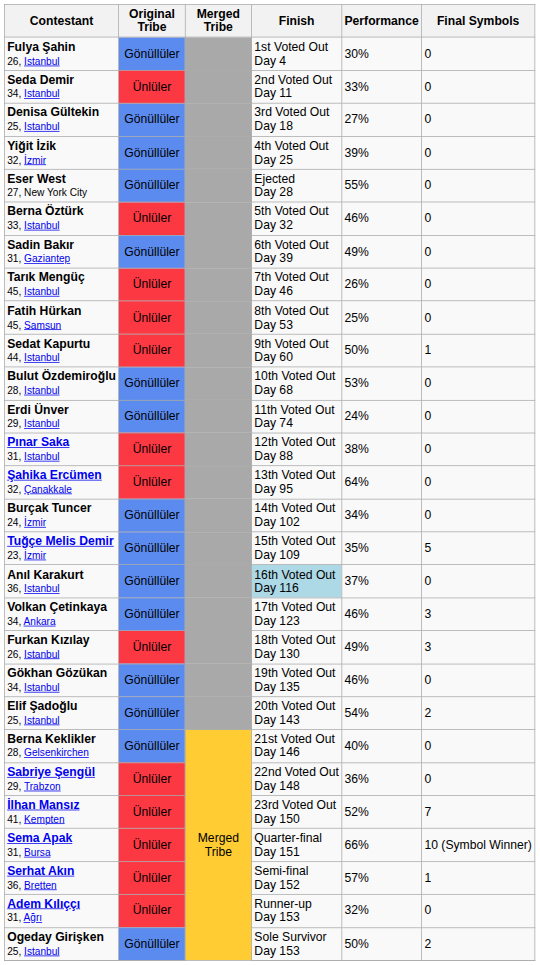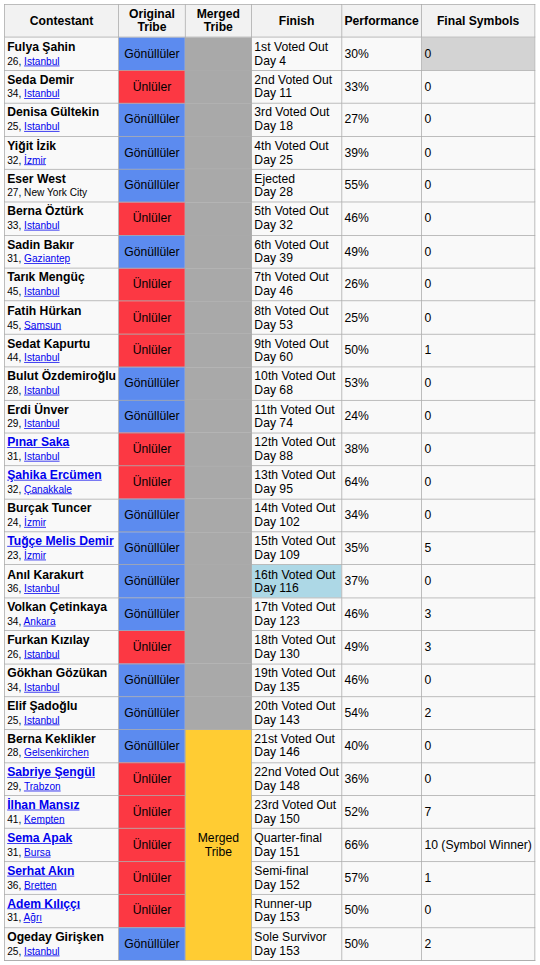 <table class="wikitable sortable mw-collapsible mw-collapsed" style="text-align:left">
 <tr>
 <th>Contestant</th>
 <th width=80>Original Tribe</th>
 <th width=80>Merged Tribe</th>
 <th>Finish</th>
 <th>Performance</th>
 <th>Final Symbols</th>
 </tr>
 <tr>
 <td align="left"><strong>Fulya Şahin</strong><br><small>26, <a href='#'>Istanbul</a></small></td>
 <td bgcolor="#5C8BEF" align=center><span>Gönüllüler</span></td>
 <td bgcolor="darkgray"></td>
 <td>1st Voted Out<br>Day 4</td>
 <td>30%</td>
-<td>0</td>
+<td style="background: lightgrey;">0</td>
 </tr>
 <tr>
 <td align="left"><strong>Seda Demir</strong><br><small>34, <a href='#'>Istanbul</a></small></td>
 <td bgcolor="#FC3843" align=center><span>Ünlüler</span></td>
 <td bgcolor="darkgray"></td>
 <td>2nd Voted Out<br>Day 11</td>
 <td>33%</td>
 <td>0</td>
 </tr>
 <tr>
 <td align="left"><strong>Denisa Gültekin</strong><br><small>25, <a href='#'>Istanbul</a></small></td>
 <td bgcolor="#5C8BEF" align=center><span>Gönüllüler</span></td>
 <td bgcolor="darkgray"></td>
 <td>3rd Voted Out<br>Day 18</td>
 <td>27%</td>
 <td>0</td>
 </tr>
 <tr>
 <td align="left"><strong>Yiğit İzik</strong><br><small>32, <a href='#'>İzmir</a></small></td>
 <td bgcolor="#5C8BEF" align=center><span>Gönüllüler</span></td>
 <td bgcolor="darkgray"></td>
 <td>4th Voted Out<br>Day 25</td>
 <td>39%</td>
 <td>0</td>
 </tr>
 <tr>
 <td align="left"><strong>Eser West</strong><br><small>27, New York City</small></td>
 <td bgcolor="#5C8BEF" align=center><span>Gönüllüler</span></td>
 <td bgcolor="darkgray"></td>
 <td>Ejected<br>Day 28</td>
 <td>55%</td>
 <td>0</td>
 </tr>
 <tr>
 <td align="left"><strong>Berna Öztürk</strong><br><small>33, <a href='#'>Istanbul</a></small></td>
 <td bgcolor="#FC3843" align=center><span>Ünlüler</span></td>
 <td bgcolor="darkgray"></td>
 <td>5th Voted Out<br>Day 32</td>
 <td>46%</td>
 <td>0</td>
 </tr>
 <tr>
 <td align="left"><strong>Sadin Bakır</strong><br><small>31, <a href='#'>Gaziantep</a></small></td>
 <td bgcolor="#5C8BEF" align=center><span>Gönüllüler</span></td>
 <td bgcolor="darkgray"></td>
 <td>6th Voted Out<br>Day 39</td>
 <td>49%</td>
 <td>0</td>
 </tr>
 <tr>
 <td align="left"><strong>Tarık Mengüç</strong><br><small>45, <a href='#'>Istanbul</a></small></td>
 <td bgcolor="#FC3843" align=center><span>Ünlüler</span></td>
 <td bgcolor="darkgray"></td>
 <td>7th Voted Out<br>Day 46</td>
 <td>26%</td>
 <td>0</td>
 </tr>
 <tr>
 <td align="left"><strong>Fatih Hürkan</strong><br><small>45, <a href='#'>Samsun</a></small></td>
 <td bgcolor="#FC3843" align=center><span>Ünlüler</span></td>
 <td bgcolor="darkgray"></td>
 <td>8th Voted Out<br>Day 53</td>
 <td>25%</td>
 <td>0</td>
 </tr>
 <tr>
 <td align="left"><strong>Sedat Kapurtu</strong><br><small>44, <a href='#'>Istanbul</a></small></td>
 <td bgcolor="#FC3843" align=center><span>Ünlüler</span></td>
 <td bgcolor="darkgray"></td>
 <td>9th Voted Out<br>Day 60</td>
 <td>50%</td>
 <td>1</td>
 </tr>
 <tr>
 <td align="left"><strong>Bulut Özdemiroğlu</strong><br><small>28, <a href='#'>Istanbul</a></small></td>
 <td bgcolor="#5C8BEF" align=center><span>Gönüllüler</span></td>
 <td bgcolor="darkgray"></td>
 <td>10th Voted Out<br>Day 68</td>
 <td>53%</td>
 <td>0</td>
 </tr>
 <tr>
 <td align="left"><strong>Erdi Ünver</strong><br><small>29, <a href='#'>Istanbul</a></small></td>
 <td bgcolor="#5C8BEF" align=center><span>Gönüllüler</span></td>
 <td bgcolor="darkgray"></td>
 <td>11th Voted Out<br>Day 74</td>
 <td>24%</td>
 <td>0</td>
 </tr>
 <tr>
 <td align="left"><strong><a href='#'>Pınar Saka</a></strong><br><small>31, <a href='#'>Istanbul</a></small></td>
 <td bgcolor="#FC3843" align=center><span>Ünlüler</span></td>
 <td bgcolor="darkgray"></td>
 <td>12th Voted Out<br>Day 88</td>
 <td>38%</td>
 <td>0</td>
 </tr>
 <tr>
 <td align="left"><strong><a href='#'>Şahika Ercümen</a></strong><br><small>32, <a href='#'>Çanakkale</a></small></td>
 <td bgcolor="#FC3843" align=center><span>Ünlüler</span></td>
 <td bgcolor="darkgray"></td>
 <td>13th Voted Out<br>Day 95</td>
 <td>64%</td>
 <td>0</td>
 </tr>
 <tr>
 <td align="left"><strong>Burçak Tuncer</strong><br><small>24, <a href='#'>İzmir</a></small></td>
 <td bgcolor="#5C8BEF" align=center><span>Gönüllüler</span></td>
 <td bgcolor="darkgray"></td>
 <td>14th Voted Out<br>Day 102</td>
 <td>34%</td>
 <td>0</td>
 </tr>
 <tr>
 <td align="left"><strong><a href='#'>Tuğçe Melis Demir</a></strong><br><small>23, <a href='#'>İzmir</a></small></td>
 <td bgcolor="#5C8BEF" align=center><span>Gönüllüler</span></td>
 <td bgcolor="darkgray"></td>
 <td>15th Voted Out <br>Day 109</td>
 <td>35%</td>
 <td>5</td>
 </tr>
 <tr>
 <td align="left"><strong>Anıl Karakurt</strong><br><small>36, <a href='#'>Istanbul</a></small></td>
 <td bgcolor="#5C8BEF" align=center><span>Gönüllüler</span></td>
 <td bgcolor="darkgray"></td>
 <td style="background: lightblue;">16th Voted Out <br>Day 116</td>
 <td>37%</td>
 <td>0</td>
 </tr>
 <tr>
 <td align="left"><strong>Volkan Çetinkaya</strong><br><small>34, <a href='#'>Ankara</a></small></td>
 <td bgcolor="#5C8BEF" align=center><span>Gönüllüler</span></td>
 <td bgcolor="darkgray"></td>
 <td>17th Voted Out <br>Day 123</td>
 <td>46%</td>
 <td>3</td>
 </tr>
 <tr>
 <td align="left"><strong>Furkan Kızılay</strong><br><small>26, <a href='#'>Istanbul</a></small></td>
 <td bgcolor="#FC3843" align=center><span>Ünlüler</span></td>
 <td bgcolor="darkgray"></td>
 <td>18th Voted Out <br>Day 130</td>
 <td>49%</td>
 <td>3</td>
 </tr>
 <tr>
 <td align="left"><strong>Gökhan Gözükan</strong><br><small>34, <a href='#'>Istanbul</a></small></td>
 <td bgcolor="#5C8BEF" align=center><span>Gönüllüler</span></td>
 <td bgcolor="darkgray"></td>
 <td>19th Voted Out <br>Day 135</td>
 <td>46%</td>
 <td>0</td>
 </tr>
 <tr>
 <td align="left"><strong>Elif Şadoğlu</strong><br><small>25, <a href='#'>Istanbul</a></small></td>
 <td bgcolor="#5C8BEF" align=center><span>Gönüllüler</span></td>
 <td bgcolor="darkgray"></td>
 <td>20th Voted Out <br>Day 143</td>
 <td>54%</td>
 <td>2</td>
 </tr>
 <tr>
 <td align="left"><strong>Berna Keklikler</strong><br><small>28, <a href='#'>Gelsenkirchen</a></small></td>
 <td bgcolor="#5C8BEF" align=center><span>Gönüllüler</span></td>
 <td bgcolor="#FFCC33" align=center rowspan=28>Merged Tribe</td>
 <td>21st Voted Out <br>Day 146</td>
 <td>40%</td>
 <td>0</td>
 </tr>
 <tr>
 <td align="left"><strong><a href='#'>Sabriye Şengül</a></strong><br><small>29, <a href='#'>Trabzon</a></small></td>
 <td bgcolor="#FC3843" align=center><span>Ünlüler</span></td>
 <td>22nd Voted Out <br>Day 148</td>
 <td>36%</td>
 <td>0</td>
 </tr>
 <tr>
 <td align="left"><strong><a href='#'>İlhan Mansız</a></strong><br><small>41, <a href='#'>Kempten</a></small></td>
 <td bgcolor="#FC3843" align=center><span>Ünlüler</span></td>
 <td>23rd Voted Out <br>Day 150</td>
 <td>52%</td>
 <td>7</td>
 </tr>
 <tr>
 <td align="left"><strong><a href='#'>Sema Apak</a></strong><br><small>31, <a href='#'>Bursa</a></small></td>
 <td bgcolor="#FC3843" align=center><span>Ünlüler</span></td>
 <td>Quarter-final <br>Day 151</td>
 <td>66%</td>
 <td align="center">10 (Symbol Winner)</td>
 </tr>
 <tr>
 <td align="left"><strong><a href='#'>Serhat Akın</a></strong><br><small>36, <a href='#'>Bretten</a></small></td>
 <td bgcolor="#FC3843" align=center><span>Ünlüler</span></td>
 <td>Semi-final <br>Day 152</td>
 <td>57%</td>
 <td>1</td>
 </tr>
 <tr>
 <td align="left"><strong><a href='#'>Adem Kılıççı</a></strong><br><small>31, <a href='#'>Ağrı</a></small></td>
 <td bgcolor="#FC3843" align=center><span>Ünlüler</span></td>
 <td>Runner-up <br>Day 153</td>
-<td>32%</td>
+<td>50%</td>
 <td>0</td>
 </tr>
 <tr>
 <td align="left"><strong>Ogeday Girişken</strong><br><small>25, <a href='#'>Istanbul</a></small></td>
 <td bgcolor="#5C8BEF" align=center><span>Gönüllüler</span></td>
 <td>Sole Survivor <br>Day 153</td>
 <td>50%</td>
 <td>2</td>
 </tr>
 <tr>
 </tr>
 </table>
